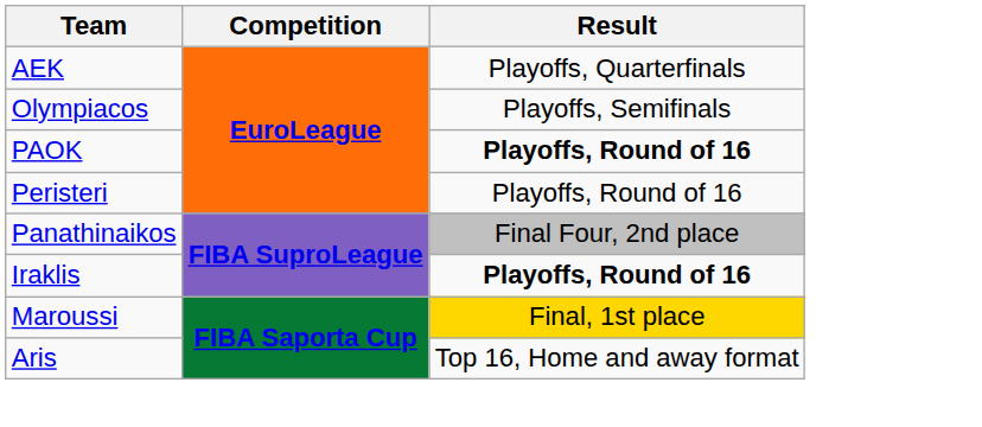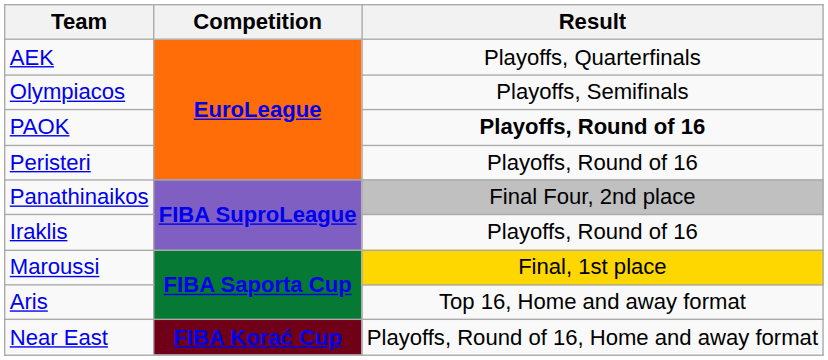 <table class="wikitable sortable">
 <tr>
 <th>Team</th>
 <th>Competition</th>
 <th>Result</th>
 </tr>
 <tr>
 <td><a href='#'>AEK</a></td>
 <td rowspan="4" style="background:#ff6d09;color:#ffffff;text-align:center"><strong><a href='#'><span>EuroLeague</span></a></strong></td>
 <td style="text-align:center">Playoffs, Quarterfinals</td>
 </tr>
 <tr>
 <td><a href='#'>Olympiacos</a></td>
 <td style="text-align:center">Playoffs, Semifinals</td>
 </tr>
 <tr>
 <td><a href='#'>PAOK</a></td>
 <td style="text-align:center"><strong>Playoffs, Round of 16</strong></td>
 </tr>
 <tr>
 <td><a href='#'>Peristeri</a></td>
 <td style="text-align:center">Playoffs, Round of 16</td>
 </tr>
 <tr>
 <td><a href='#'>Panathinaikos</a></td>
 <td rowspan="2" style="background:#7F5FC2;color:#ffffff;text-align:center"><strong><a href='#'><span>FIBA SuproLeague</span></a></strong></td>
 <td style="background:#C0C0C0;text-align:center">Final Four, 2nd place</td>
 </tr>
 <tr>
 <td><a href='#'>Iraklis</a></td>
-<td style="text-align:center"><strong>Playoffs, Round of 16</strong></td>
+<td style="text-align:center">Playoffs, Round of 16</td>
 </tr>
 <tr>
 <td><a href='#'>Maroussi</a></td>
 <td rowspan="2" style="background:#067934;color:white;text-align:center"><strong><a href='#'><span>FIBA Saporta Cup</span></a></strong></td>
 <td style="background:#FFD700;text-align:center">Final, 1st place</td>
 </tr>
 <tr>
 <td><a href='#'>Aris</a></td>
 <td style="text-align:center">Top 16, Home and away format</td>
 </tr>
+<tr>
+<td><a href='#'>Near East</a></td>
+<td rowspan="1" style="background:#700017;color:white;text-align:center"><strong><a href='#'><span>FIBA Korać Cup</span></a></strong></td>
+<td style="text-align:center">Playoffs, Round of 16, Home and away format</td>
+</tr>
 </table>
